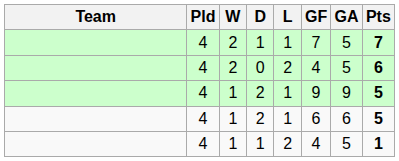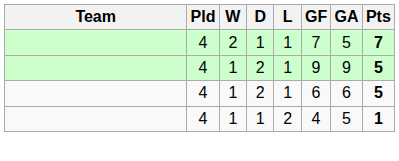 <table class=wikitable style="text-align:center">
 <tr>
 <th width="175">Team</th>
 <th width="20">Pld</th>
 <th width="20">W</th>
 <th width="20">D</th>
 <th width="20">L</th>
 <th width="20">GF</th>
 <th width="20">GA</th>
 <th width="20">Pts</th>
 </tr>
 <tr bgcolor=ccffcc>
 <td align=left></td>
 <td>4</td>
 <td>2</td>
 <td>1</td>
 <td>1</td>
 <td>7</td>
 <td>5</td>
 <td><strong>7</strong></td>
-</tr>
-<tr bgcolor=ccffcc>
-<td align=left></td>
-<td>4</td>
-<td>2</td>
-<td>0</td>
-<td>2</td>
-<td>4</td>
-<td>5</td>
-<td><strong>6</strong></td>
 </tr>
 <tr bgcolor=ccffcc>
 <td align=left></td>
 <td>4</td>
 <td>1</td>
 <td>2</td>
 <td>1</td>
 <td>9</td>
 <td>9</td>
 <td><strong>5</strong></td>
 </tr>
 <tr>
 <td align=left></td>
 <td>4</td>
 <td>1</td>
 <td>2</td>
 <td>1</td>
 <td>6</td>
 <td>6</td>
 <td><strong>5</strong></td>
 </tr>
 <tr>
 <td align=left></td>
 <td>4</td>
 <td>1</td>
 <td>1</td>
 <td>2</td>
 <td>4</td>
 <td>5</td>
 <td><strong>1</strong></td>
 </tr>
 </table>
